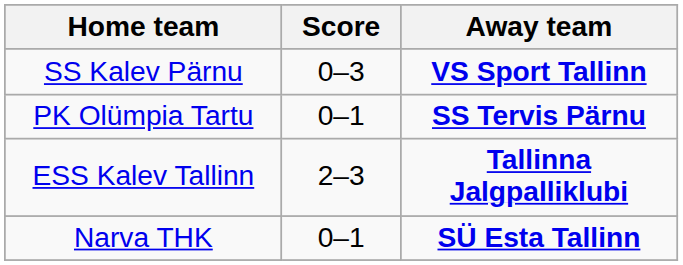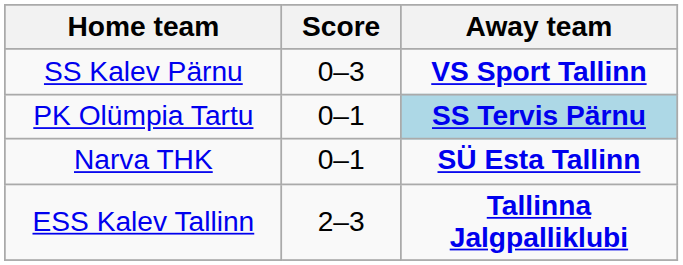 <table class="wikitable" style="text-align: center">
 <tr>
 <th width=150px>Home team</th>
 <th width=60px>Score</th>
 <th width=150px>Away team</th>
 </tr>
 <tr>
 <td><a href='#'>SS Kalev Pärnu</a></td>
 <td>0–3</td>
 <td><strong><a href='#'>VS Sport Tallinn</a></strong></td>
 </tr>
 <tr>
 <td><a href='#'>PK Olümpia Tartu</a></td>
 <td>0–1</td>
-<td><strong><a href='#'>SS Tervis Pärnu</a></strong></td>
+<td style="background: lightblue;"><strong><a href='#'>SS Tervis Pärnu</a></strong></td>
+</tr>
+<tr>
+<td><a href='#'>Narva THK</a></td>
+<td>0–1</td>
+<td><strong><a href='#'>SÜ Esta Tallinn</a></strong></td>
 </tr>
 <tr>
 <td><a href='#'>ESS Kalev Tallinn</a></td>
 <td>2–3</td>
 <td><strong><a href='#'>Tallinna Jalgpalliklubi</a></strong></td>
 </tr>
-<tr>
-<td><a href='#'>Narva THK</a></td>
-<td>0–1</td>
-<td><strong><a href='#'>SÜ Esta Tallinn</a></strong></td>
-</tr>
 </table>
